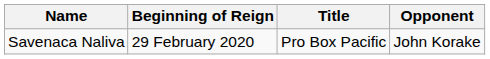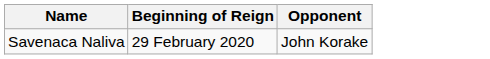 <table class="wikitable">
 <tr>
 <th>Name</th>
 <th>Beginning of Reign</th>
-<th>Title</th>
 <th>Opponent</th>
 </tr>
 <tr>
 <td>Savenaca Naliva</td>
 <td>29 February 2020</td>
-<td>Pro Box Pacific</td>
 <td>John Korake</td>
 </tr>
 </table>
